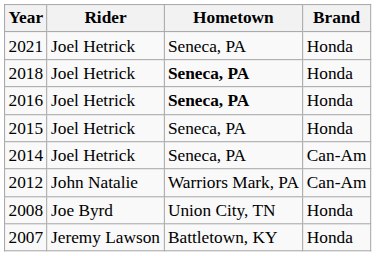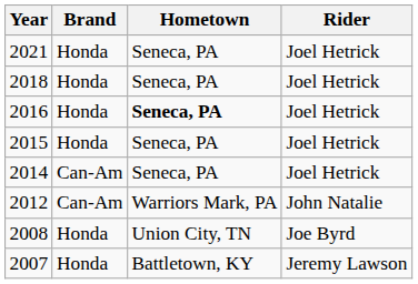 <table class="wikitable">
 <tr>
 <th>Year</th>
+<th>Brand</th>
+<th>Hometown</th>
 <th>Rider</th>
-<th>Hometown</th>
-<th>Brand</th>
 </tr>
 <tr>
 <td>2021</td>
+<td>Honda</td>
+<td>Seneca, PA</td>
 <td>Joel Hetrick</td>
-<td>Seneca, PA</td>
-<td>Honda</td>
 </tr>
 <tr>
 <td>2018</td>
+<td>Honda</td>
+<td>Seneca, PA</td>
 <td>Joel Hetrick</td>
-<td><strong>Seneca, PA</strong></td>
-<td>Honda</td>
 </tr>
 <tr>
 <td>2016</td>
+<td>Honda</td>
+<td><strong>Seneca, PA</strong></td>
 <td>Joel Hetrick</td>
-<td><strong>Seneca, PA</strong></td>
-<td>Honda</td>
 </tr>
 <tr>
 <td>2015</td>
+<td>Honda</td>
+<td>Seneca, PA</td>
 <td>Joel Hetrick</td>
-<td>Seneca, PA</td>
-<td>Honda</td>
 </tr>
 <tr>
 <td>2014</td>
+<td>Can-Am</td>
+<td>Seneca, PA</td>
 <td>Joel Hetrick</td>
-<td>Seneca, PA</td>
-<td>Can-Am</td>
 </tr>
 <tr>
 <td>2012</td>
+<td>Can-Am</td>
+<td>Warriors Mark, PA</td>
 <td>John Natalie</td>
-<td>Warriors Mark, PA</td>
-<td>Can-Am</td>
 </tr>
 <tr>
 <td>2008</td>
+<td>Honda</td>
+<td>Union City, TN</td>
 <td>Joe Byrd</td>
-<td>Union City, TN</td>
-<td>Honda</td>
 </tr>
 <tr>
 <td>2007</td>
+<td>Honda</td>
+<td>Battletown, KY</td>
 <td>Jeremy Lawson</td>
-<td>Battletown, KY</td>
-<td>Honda</td>
 </tr>
 </table>
